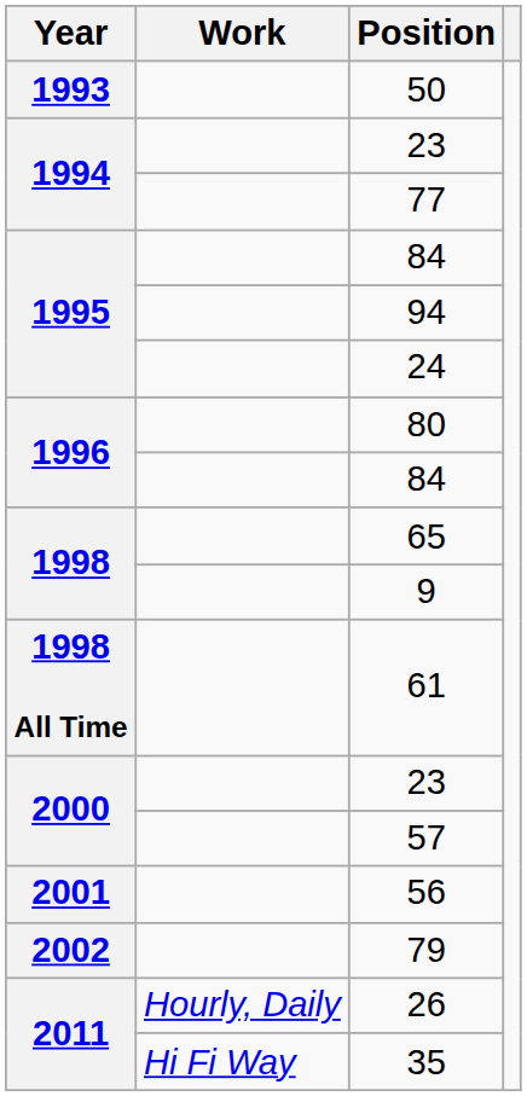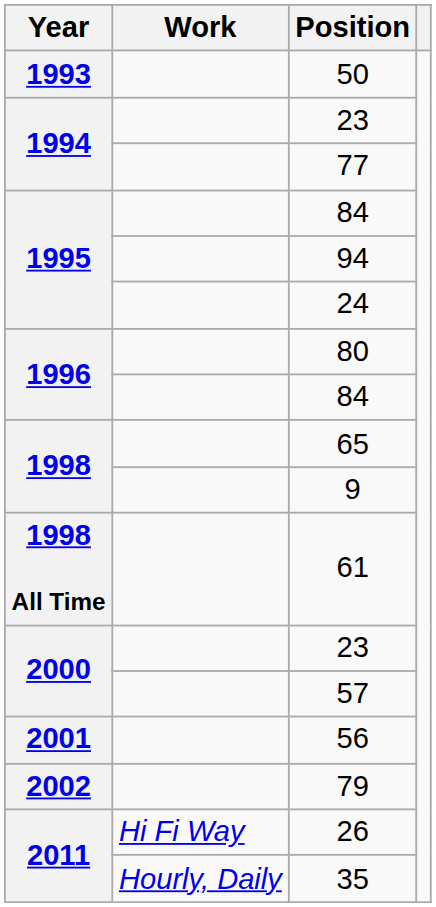 <table class="wikitable sortable" "plainrowheaders">
 <tr>
 <th scope="col">Year</th>
 <th scope="col">Work</th>
 <th scope="col">Position</th>
 <th scope="col" class="unsortable"></th>
 </tr>
 <tr>
 <th scope="row"><a href='#'>1993</a></th>
 <td></td>
 <td style="text-align:center;">50</td>
 <td rowspan="17" style="text-align:center;"></td>
 </tr>
 <tr>
 <th scope="row" rowspan="2"><a href='#'>1994</a></th>
 <td></td>
 <td style="text-align:center;">23</td>
 </tr>
 <tr>
 <td></td>
 <td style="text-align:center;">77</td>
 </tr>
 <tr>
 <th scope="row" rowspan="3"><a href='#'>1995</a></th>
 <td></td>
 <td style="text-align:center;">84</td>
 </tr>
 <tr>
 <td></td>
 <td style="text-align:center;">94</td>
 </tr>
 <tr>
 <td></td>
 <td style="text-align:center;">24</td>
 </tr>
 <tr>
 <th scope="row" rowspan="2"><a href='#'>1996</a></th>
 <td></td>
 <td style="text-align:center;">80</td>
 </tr>
 <tr>
 <td></td>
 <td style="text-align:center;">84</td>
 </tr>
 <tr>
 <th scope="row" rowspan="2"><a href='#'>1998</a></th>
 <td></td>
 <td style="text-align:center;">65</td>
 </tr>
 <tr>
 <td></td>
 <td style="text-align:center;">9</td>
 </tr>
 <tr>
 <th scope="row"><a href='#'>1998</a><br><br><small>All Time</small></th>
 <td></td>
 <td style="text-align:center;">61</td>
 </tr>
 <tr>
 <th scope="row" rowspan="2"><a href='#'>2000</a></th>
 <td></td>
 <td style="text-align:center;">23</td>
 </tr>
 <tr>
 <td></td>
 <td style="text-align:center;">57</td>
 </tr>
 <tr>
 <th scope="row"><a href='#'>2001</a></th>
 <td></td>
 <td style="text-align:center;">56</td>
 </tr>
 <tr>
 <th scope="row"><a href='#'>2002</a></th>
 <td></td>
 <td style="text-align:center;">79</td>
 </tr>
 <tr>
 <th scope="row" rowspan="2"><a href='#'>2011</a></th>
-<td><em><a href='#'>Hourly, Daily</a></em></td>
+<td><em><a href='#'>Hi Fi Way</a></em></td>
 <td style="text-align:center;">26</td>
 </tr>
 <tr>
-<td><em><a href='#'>Hi Fi Way</a></em></td>
+<td><em><a href='#'>Hourly, Daily</a></em></td>
 <td style="text-align:center;">35</td>
 </tr>
 </table>
